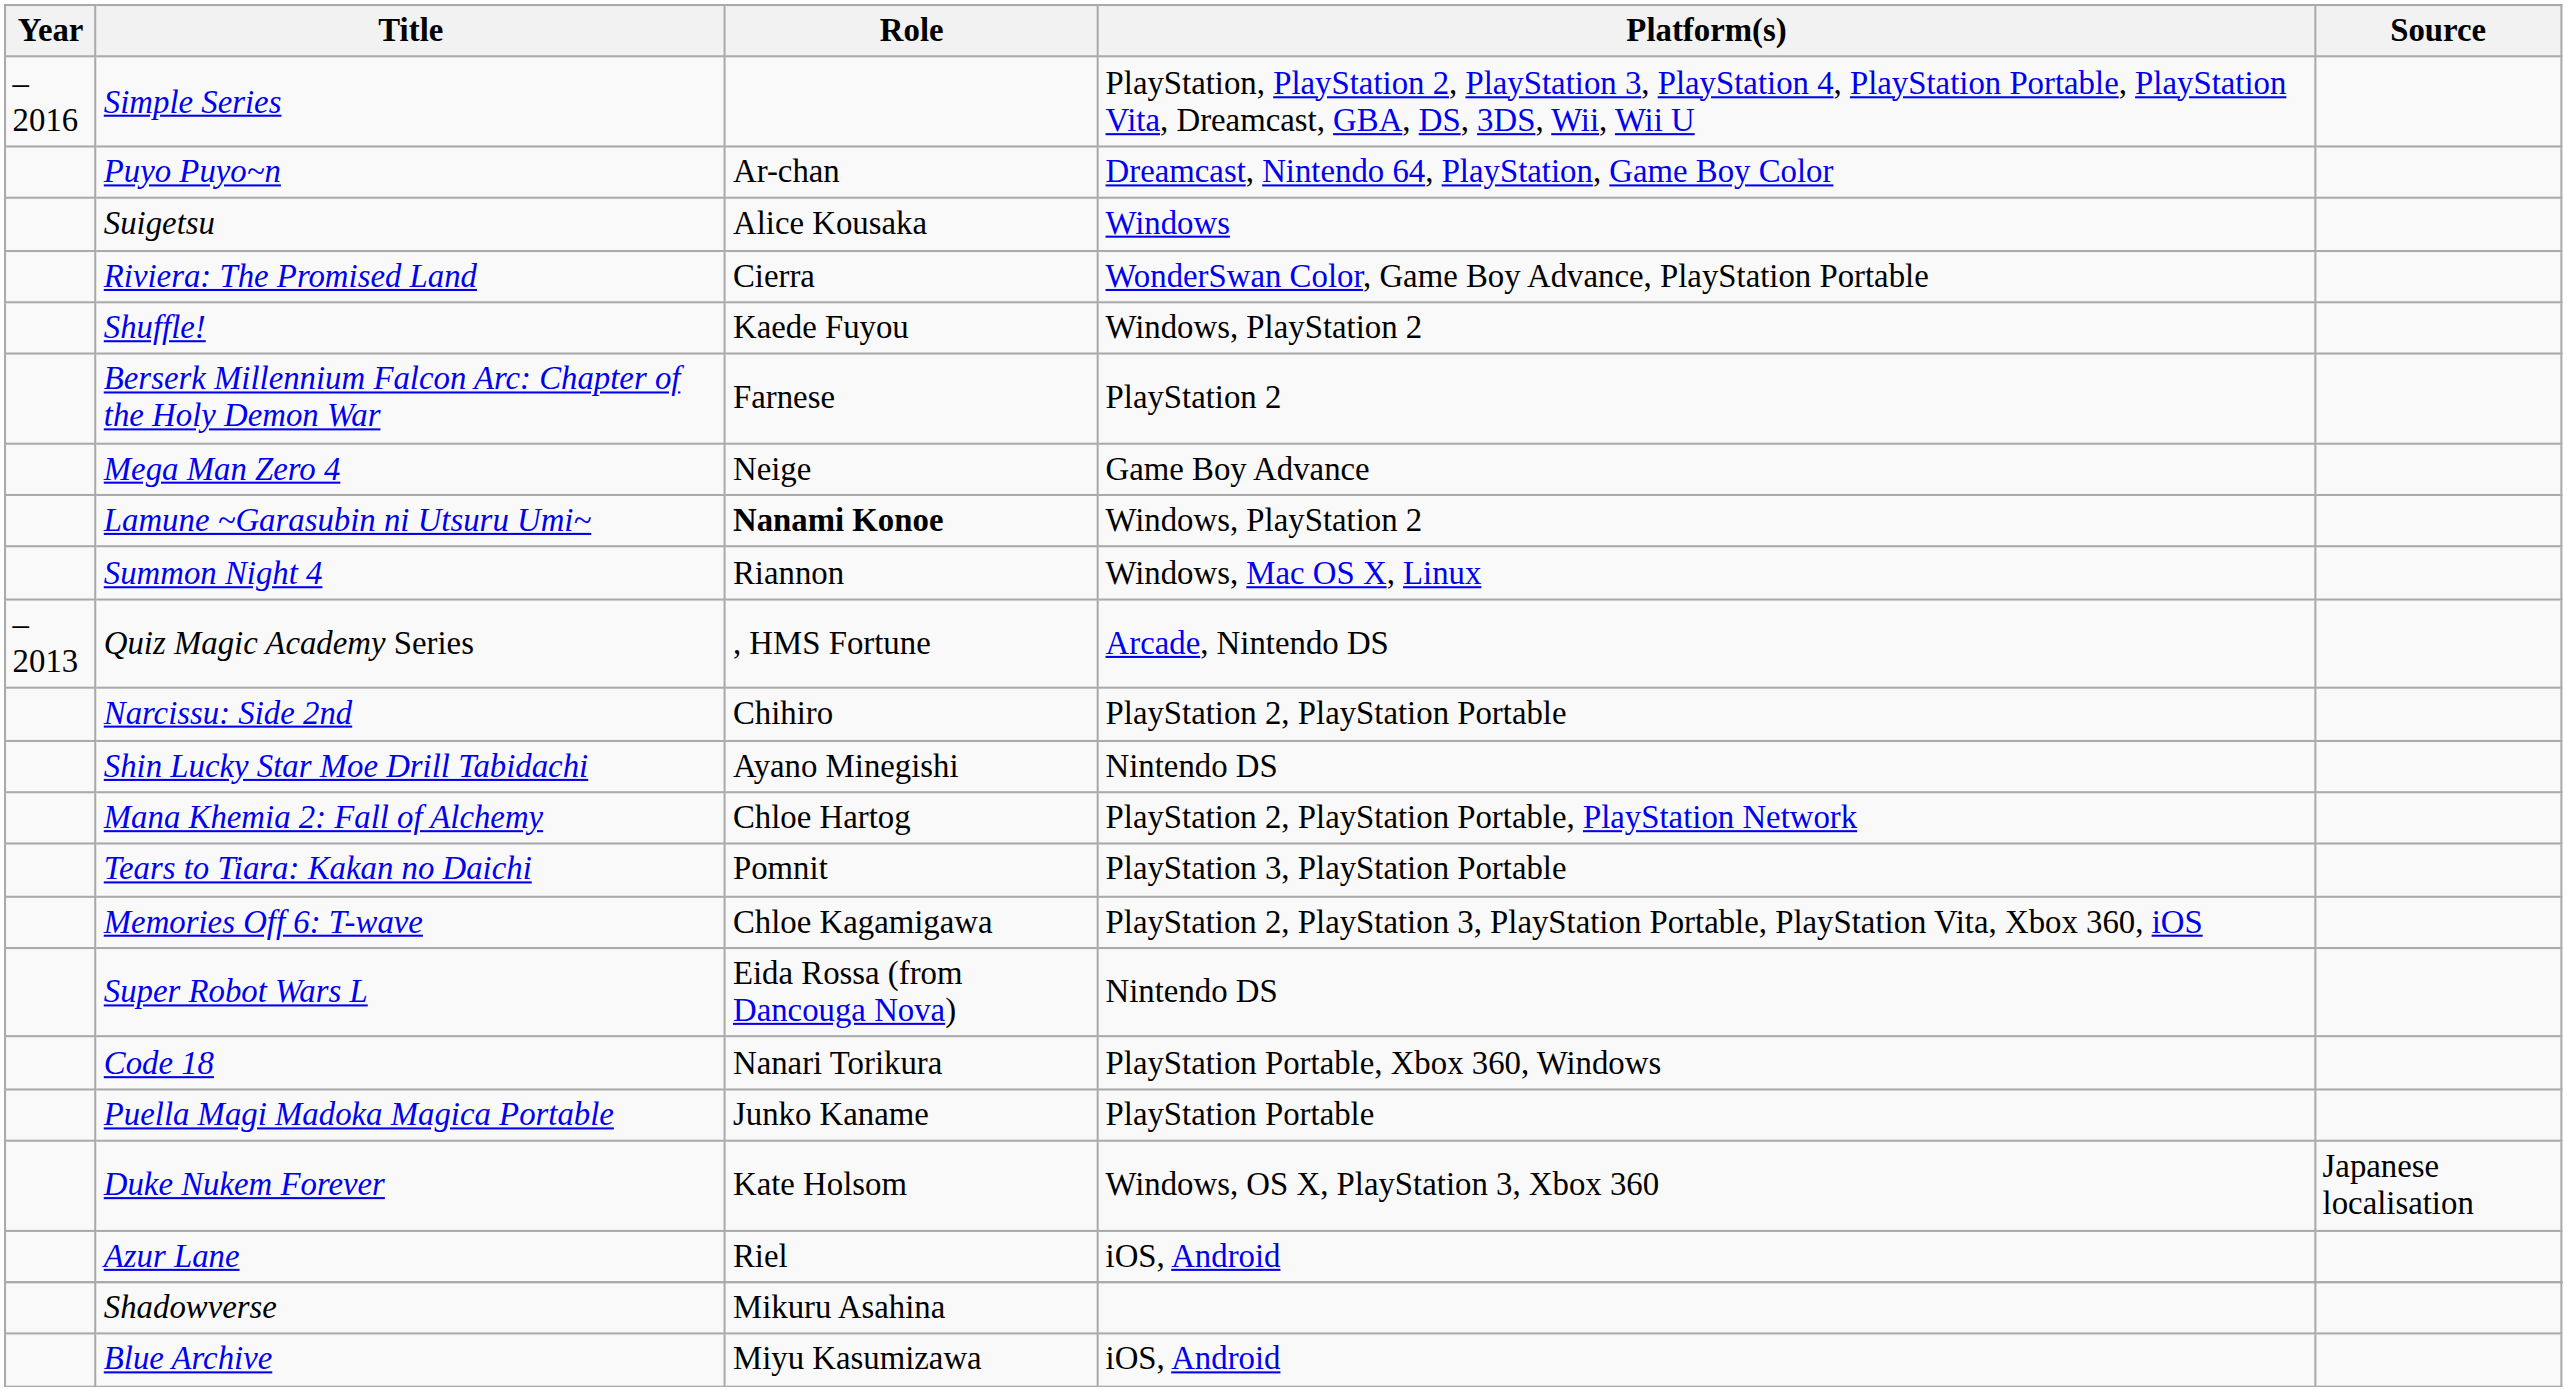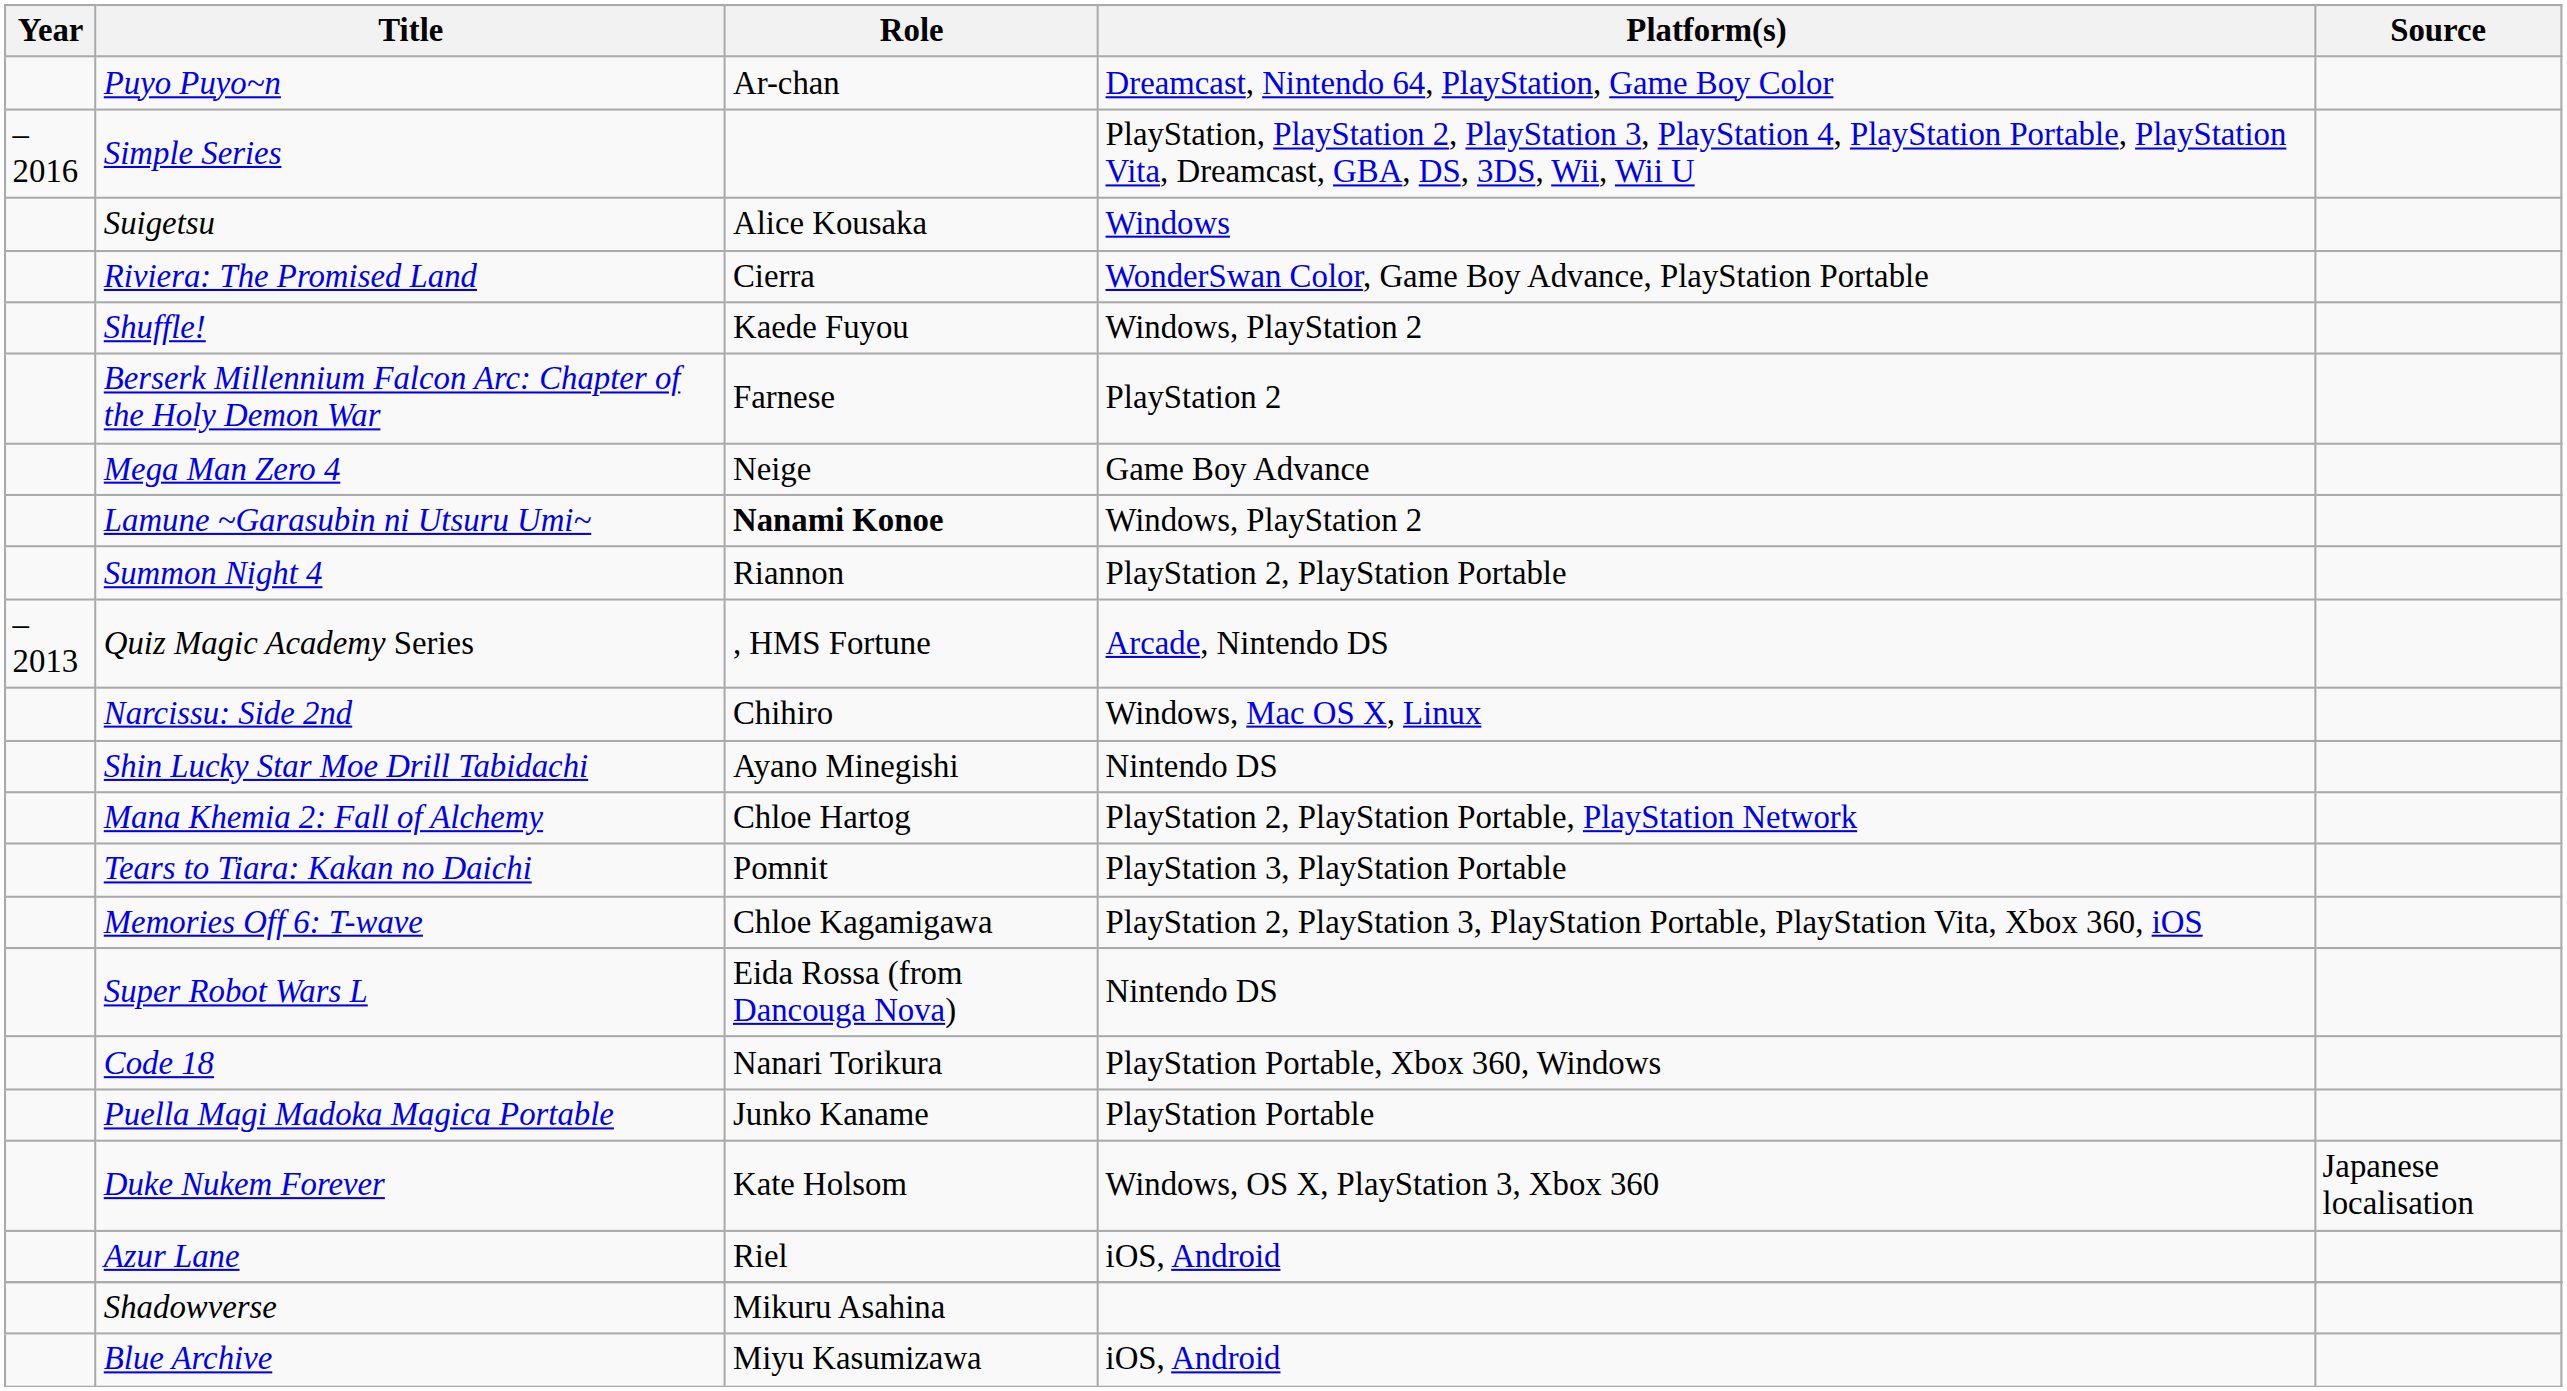 <table class="wikitable sortable plainrowheaders">
 <tr>
 <th>Year</th>
 <th>Title</th>
 <th>Role</th>
 <th class="unsortable">Platform(s)</th>
 <th class="unsortable">Source</th>
 </tr>
 <tr>
+<td></td>
+<td><em><a href='#'>Puyo Puyo~n</a></em></td>
+<td>Ar-chan</td>
+<td><a href='#'>Dreamcast</a>, <a href='#'>Nintendo 64</a>, <a href='#'>PlayStation</a>, <a href='#'>Game Boy Color</a></td>
+<td></td>
+</tr>
+<tr>
 <td>–2016</td>
 <td><em><a href='#'>Simple Series</a></em></td>
 <td></td>
 <td>PlayStation, <a href='#'>PlayStation 2</a>, <a href='#'>PlayStation 3</a>, <a href='#'>PlayStation 4</a>, <a href='#'>PlayStation Portable</a>, <a href='#'>PlayStation Vita</a>, Dreamcast, <a href='#'>GBA</a>, <a href='#'>DS</a>, <a href='#'>3DS</a>, <a href='#'>Wii</a>, <a href='#'>Wii U</a></td>
-<td></td>
-</tr>
-<tr>
-<td></td>
-<td><em><a href='#'>Puyo Puyo~n</a></em></td>
-<td>Ar-chan</td>
-<td><a href='#'>Dreamcast</a>, <a href='#'>Nintendo 64</a>, <a href='#'>PlayStation</a>, <a href='#'>Game Boy Color</a></td>
 <td></td>
 </tr>
 <tr>
 <td></td>
 <td><em>Suigetsu</em></td>
 <td>Alice Kousaka</td>
 <td><a href='#'>Windows</a></td>
 <td></td>
 </tr>
 <tr>
 <td></td>
 <td><em><a href='#'>Riviera: The Promised Land</a></em></td>
 <td>Cierra</td>
 <td><a href='#'>WonderSwan Color</a>, Game Boy Advance, PlayStation Portable</td>
 <td></td>
 </tr>
 <tr>
 <td></td>
 <td><em><a href='#'>Shuffle!</a></em></td>
 <td>Kaede Fuyou</td>
 <td>Windows, PlayStation 2</td>
 <td></td>
 </tr>
 <tr>
 <td></td>
 <td><em><a href='#'>Berserk Millennium Falcon Arc: Chapter of the Holy Demon War</a></em></td>
 <td>Farnese</td>
 <td>PlayStation 2</td>
 <td></td>
 </tr>
 <tr>
 <td></td>
 <td><em><a href='#'>Mega Man Zero 4</a></em></td>
 <td>Neige</td>
 <td>Game Boy Advance</td>
 <td></td>
 </tr>
 <tr>
 <td></td>
 <td><em><a href='#'>Lamune ~Garasubin ni Utsuru Umi~</a></em></td>
 <td><strong>Nanami Konoe</strong></td>
 <td>Windows, PlayStation 2</td>
 <td></td>
 </tr>
 <tr>
 <td></td>
 <td><em><a href='#'>Summon Night 4</a></em></td>
 <td>Riannon</td>
-<td>Windows, <a href='#'>Mac OS X</a>, <a href='#'>Linux</a></td>
+<td>PlayStation 2, PlayStation Portable</td>
 <td></td>
 </tr>
 <tr>
 <td>–2013</td>
 <td><em>Quiz Magic Academy</em> Series</td>
 <td>, HMS Fortune</td>
 <td><a href='#'>Arcade</a>, Nintendo DS</td>
 <td></td>
 </tr>
 <tr>
 <td></td>
 <td><em><a href='#'>Narcissu: Side 2nd</a></em></td>
 <td>Chihiro</td>
-<td>PlayStation 2, PlayStation Portable</td>
+<td>Windows, <a href='#'>Mac OS X</a>, <a href='#'>Linux</a></td>
 <td></td>
 </tr>
 <tr>
 <td></td>
 <td><em><a href='#'>Shin Lucky Star Moe Drill Tabidachi</a></em></td>
 <td>Ayano Minegishi</td>
 <td>Nintendo DS</td>
 <td></td>
 </tr>
 <tr>
 <td></td>
 <td><em><a href='#'>Mana Khemia 2: Fall of Alchemy</a></em></td>
 <td>Chloe Hartog</td>
 <td>PlayStation 2, PlayStation Portable, <a href='#'>PlayStation Network</a></td>
 <td></td>
 </tr>
 <tr>
 <td></td>
 <td><em><a href='#'>Tears to Tiara: Kakan no Daichi</a></em></td>
 <td>Pomnit</td>
 <td>PlayStation 3, PlayStation Portable</td>
 <td></td>
 </tr>
 <tr>
 <td></td>
 <td><em><a href='#'>Memories Off 6: T-wave</a></em></td>
 <td>Chloe Kagamigawa</td>
 <td>PlayStation 2, PlayStation 3, PlayStation Portable, PlayStation Vita,  Xbox 360, <a href='#'>iOS</a></td>
 <td></td>
 </tr>
 <tr>
 <td></td>
 <td><em><a href='#'>Super Robot Wars L</a></em></td>
 <td>Eida Rossa (from <a href='#'>Dancouga Nova</a>)</td>
 <td>Nintendo DS</td>
 <td></td>
 </tr>
 <tr>
 <td></td>
 <td><em><a href='#'>Code 18</a></em></td>
 <td>Nanari Torikura</td>
 <td>PlayStation Portable, Xbox 360, Windows</td>
 <td></td>
 </tr>
 <tr>
 <td></td>
 <td><em><a href='#'>Puella Magi Madoka Magica Portable</a></em></td>
 <td>Junko Kaname</td>
 <td>PlayStation Portable</td>
 <td></td>
 </tr>
 <tr>
 <td></td>
 <td><em><a href='#'>Duke Nukem Forever</a></em></td>
 <td>Kate Holsom</td>
 <td>Windows, OS X, PlayStation 3, Xbox 360</td>
 <td>Japanese localisation </td>
 </tr>
 <tr>
 <td></td>
 <td><em><a href='#'>Azur Lane</a></em></td>
 <td>Riel</td>
 <td>iOS, <a href='#'>Android</a></td>
 <td></td>
 </tr>
 <tr>
 </tr>
 <tr>
 <td></td>
 <td><em>Shadowverse</em></td>
 <td>Mikuru Asahina</td>
 <td></td>
 <td></td>
 </tr>
 <tr>
 <td></td>
 <td><em><a href='#'>Blue Archive</a></em></td>
 <td>Miyu Kasumizawa</td>
 <td>iOS, <a href='#'>Android</a></td>
 <td></td>
 </tr>
 </table>
